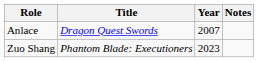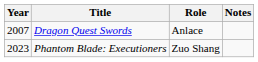 <table class="wikitable sortable">
 <tr>
+<th>Year</th>
+<th>Title</th>
 <th>Role</th>
-<th>Title</th>
-<th>Year</th>
 <th>Notes</th>
 </tr>
 <tr>
+<td>2007</td>
+<td><em><a href='#'>Dragon Quest Swords</a></em></td>
 <td>Anlace</td>
-<td><em><a href='#'>Dragon Quest Swords</a></em></td>
-<td>2007</td>
 <td></td>
 </tr>
 <tr>
+<td>2023</td>
+<td><em>Phantom Blade: Executioners</em></td>
 <td>Zuo Shang</td>
-<td><em>Phantom Blade: Executioners</em></td>
-<td>2023</td>
 <td></td>
 </tr>
 </table>
